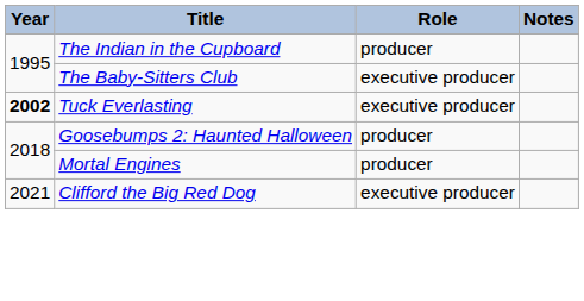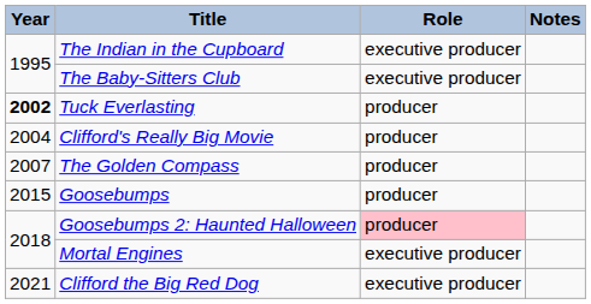 <table class="wikitable">
 <tr>
 <th style="background:#B0C4DE;">Year</th>
 <th style="background:#B0C4DE;">Title</th>
 <th style="background:#B0C4DE;">Role</th>
 <th style="background:#B0C4DE;">Notes</th>
 </tr>
 <tr>
 <td rowspan=2>1995</td>
 <td><em><a href='#'>The Indian in the Cupboard</a></em></td>
-<td>producer</td>
+<td>executive producer</td>
 <td></td>
 </tr>
 <tr>
 <td><em><a href='#'>The Baby-Sitters Club</a></em></td>
 <td>executive producer</td>
 <td></td>
 </tr>
 <tr>
 <td><strong>2002</strong></td>
 <td><em><a href='#'>Tuck Everlasting</a></em></td>
-<td>executive producer</td>
+<td>producer</td>
+<td></td>
+</tr>
+<tr>
+<td>2004</td>
+<td><em><a href='#'>Clifford's Really Big Movie</a></em></td>
+<td>producer</td>
+<td></td>
+</tr>
+<tr>
+<td>2007</td>
+<td><em><a href='#'>The Golden Compass</a></em></td>
+<td>producer</td>
+<td></td>
+</tr>
+<tr>
+<td>2015</td>
+<td><em><a href='#'>Goosebumps</a></em></td>
+<td>producer</td>
 <td></td>
 </tr>
 <tr>
 <td rowspan=2>2018</td>
 <td><em><a href='#'>Goosebumps 2: Haunted Halloween</a></em></td>
-<td>producer</td>
+<td style="background: pink;">producer</td>
 <td></td>
 </tr>
 <tr>
 <td><em><a href='#'>Mortal Engines</a></em></td>
-<td>producer</td>
+<td>executive producer</td>
 <td></td>
 </tr>
 <tr>
 <td>2021</td>
 <td><em><a href='#'>Clifford the Big Red Dog</a></em></td>
 <td>executive producer</td>
 <td></td>
 </tr>
 </table>
